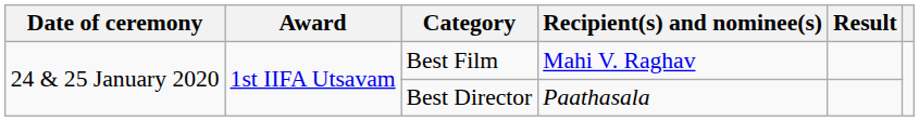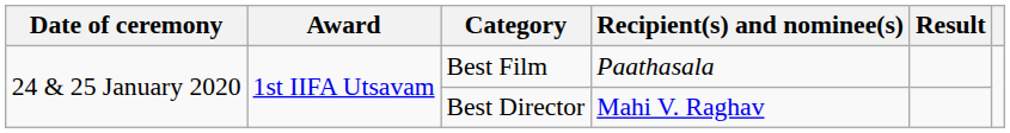 <table class="wikitable sortable">
 <tr>
 <th>Date of ceremony</th>
 <th>Award</th>
 <th>Category</th>
 <th>Recipient(s) and nominee(s)</th>
 <th>Result</th>
 <th scope="col" class="unsortable"></th>
 </tr>
 <tr>
 <td rowspan="2">24 & 25 January 2020</td>
 <td rowspan="2"><a href='#'>1st IIFA Utsavam</a></td>
 <td>Best Film</td>
-<td><a href='#'>Mahi V. Raghav</a></td>
+<td><em>Paathasala</em></td>
 <td></td>
 <td rowspan="2"></td>
 </tr>
 <tr>
 <td>Best Director</td>
-<td><em>Paathasala</em></td>
+<td><a href='#'>Mahi V. Raghav</a></td>
 <td></td>
 </tr>
 </table>
